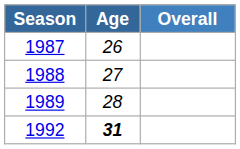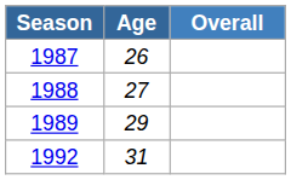 <table class="wikitable" style="font-size:95%; text-align:center; border:grey solid 1px; border-collapse:collapse; background:#ffffff;">
 <tr>
 <th style="background-color:#369; color:white; width:60px;"> Season </th>
 <th style="background-color:#369; color:white; width:40px;"> Age </th>
 <th style="background-color:#4180be; color:white; width:75px;">Overall</th>
 </tr>
 <tr>
 <td><a href='#'>1987</a></td>
 <td><em>26</em></td>
 <td></td>
 </tr>
 <tr>
 <td><a href='#'>1988</a></td>
 <td><em>27</em></td>
 <td></td>
 </tr>
 <tr>
 <td><a href='#'>1989</a></td>
-<td><em>28</em></td>
+<td><em>29</em></td>
 <td></td>
 </tr>
 <tr>
 <td><a href='#'>1992</a></td>
-<td><strong><em>31</em></strong></td>
+<td><em>31</em></td>
 <td></td>
 </tr>
 </table>
